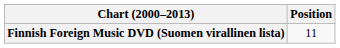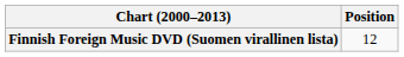 <table class="wikitable sortable plainrowheaders" style="text-align:center;">
 <tr>
 <th>Chart (2000–2013)</th>
 <th>Position</th>
 </tr>
 <tr>
 <th scope="row">Finnish Foreign Music DVD (Suomen virallinen lista)</th>
-<td>11</td>
+<td>12</td>
 </tr>
 </table>
